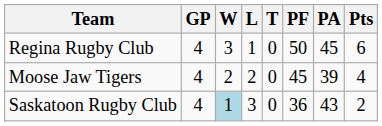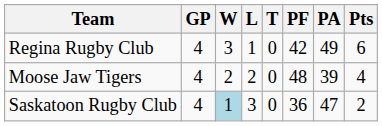 <table class="wikitable">
 <tr>
 <th>Team</th>
 <th>GP</th>
 <th>W</th>
 <th>L</th>
 <th>T</th>
 <th>PF</th>
 <th>PA</th>
 <th>Pts</th>
 </tr>
 <tr align="center">
 <td align="left">Regina Rugby Club</td>
 <td>4</td>
 <td>3</td>
 <td>1</td>
 <td>0</td>
-<td>50</td>
-<td>45</td>
+<td>42</td>
+<td>49</td>
 <td>6</td>
 </tr>
 <tr align="center">
 <td align="left">Moose Jaw Tigers</td>
 <td>4</td>
 <td>2</td>
 <td>2</td>
 <td>0</td>
-<td>45</td>
+<td>48</td>
 <td>39</td>
 <td>4</td>
 </tr>
 <tr align="center">
 <td align="left">Saskatoon Rugby Club</td>
 <td>4</td>
 <td style="background: lightblue;">1</td>
 <td>3</td>
 <td>0</td>
 <td>36</td>
-<td>43</td>
+<td>47</td>
 <td>2</td>
 </tr>
 </table>
